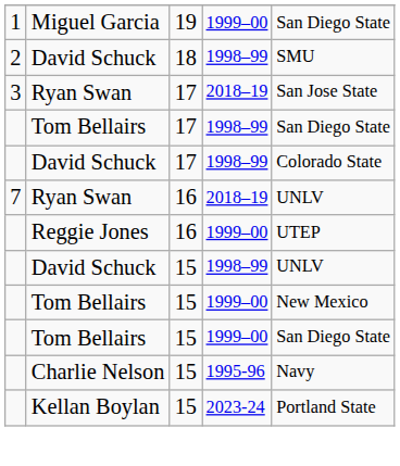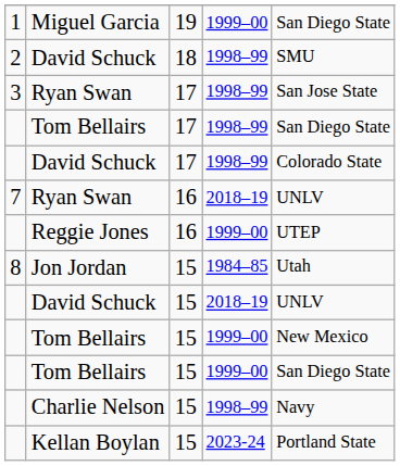 <table class="wikitable">
 <tr>
 </tr>
 <tr>
 <td>1</td>
 <td>Miguel Garcia</td>
 <td>19</td>
 <td style="font-size:80%;"><a href='#'>1999–00</a></td>
 <td style="font-size:80%;">San Diego State</td>
 </tr>
 <tr>
 <td>2</td>
 <td>David Schuck</td>
 <td>18</td>
 <td style="font-size:80%;"><a href='#'>1998–99</a></td>
 <td style="font-size:80%;">SMU</td>
 </tr>
 <tr>
 <td>3</td>
 <td>Ryan Swan</td>
 <td>17</td>
-<td style="font-size:80%;"><a href='#'>2018–19</a></td>
+<td style="font-size:80%;"><a href='#'>1998–99</a></td>
 <td style="font-size:80%;">San Jose State</td>
 </tr>
 <tr>
 <td></td>
 <td>Tom Bellairs</td>
 <td>17</td>
 <td style="font-size:80%;"><a href='#'>1998–99</a></td>
 <td style="font-size:80%;">San Diego State</td>
 </tr>
 <tr>
 <td></td>
 <td>David Schuck</td>
 <td>17</td>
 <td style="font-size:80%;"><a href='#'>1998–99</a></td>
 <td style="font-size:80%;">Colorado State</td>
 </tr>
 <tr>
 <td>7</td>
 <td>Ryan Swan</td>
 <td>16</td>
 <td style="font-size:80%;"><a href='#'>2018–19</a></td>
 <td style="font-size:80%;">UNLV</td>
 </tr>
 <tr>
 <td></td>
 <td>Reggie Jones</td>
 <td>16</td>
 <td style="font-size:80%;"><a href='#'>1999–00</a></td>
 <td style="font-size:80%;">UTEP</td>
 </tr>
 <tr>
+<td>8</td>
+<td>Jon Jordan</td>
+<td>15</td>
+<td style="font-size:80%;"><a href='#'>1984–85</a></td>
+<td style="font-size:80%;">Utah</td>
+</tr>
+<tr>
 <td></td>
 <td>David Schuck</td>
 <td>15</td>
-<td style="font-size:80%;"><a href='#'>1998–99</a></td>
+<td style="font-size:80%;"><a href='#'>2018–19</a></td>
 <td style="font-size:80%;">UNLV</td>
 </tr>
 <tr>
 <td></td>
 <td>Tom Bellairs</td>
 <td>15</td>
 <td style="font-size:80%;"><a href='#'>1999–00</a></td>
 <td style="font-size:80%;">New Mexico</td>
 </tr>
 <tr>
 <td></td>
 <td>Tom Bellairs</td>
 <td>15</td>
 <td style="font-size:80%;"><a href='#'>1999–00</a></td>
 <td style="font-size:80%;">San Diego State</td>
 </tr>
 <tr>
 <td></td>
 <td>Charlie Nelson</td>
 <td>15</td>
-<td style="font-size:80%;"><a href='#'> 1995-96</a></td>
+<td style="font-size:80%;"><a href='#'>1998–99</a></td>
 <td style="font-size:80%;">Navy</td>
 </tr>
 <tr>
 <td></td>
 <td>Kellan Boylan</td>
 <td>15</td>
 <td style="font-size:80%;"><a href='#'>2023-24</a></td>
 <td style="font-size:80%;">Portland State</td>
 </tr>
 </table>
